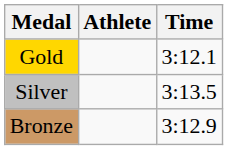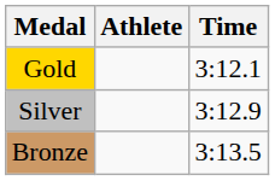 <table class="wikitable">
 <tr>
 <th>Medal</th>
 <th>Athlete</th>
 <th>Time</th>
 </tr>
 <tr>
 <td style="text-align:center;background-color:gold;">Gold</td>
 <td></td>
 <td>3:12.1</td>
 </tr>
 <tr>
 <td style="text-align:center;background-color:silver;">Silver</td>
 <td></td>
-<td>3:13.5</td>
+<td>3:12.9</td>
 </tr>
 <tr>
 <td style="text-align:center;background-color:#CC9966;">Bronze</td>
 <td></td>
-<td>3:12.9</td>
+<td>3:13.5</td>
 </tr>
 </table>
